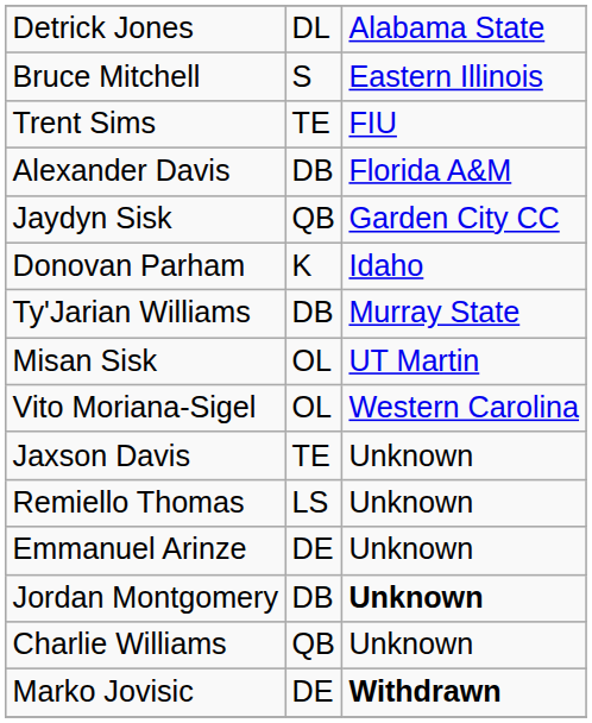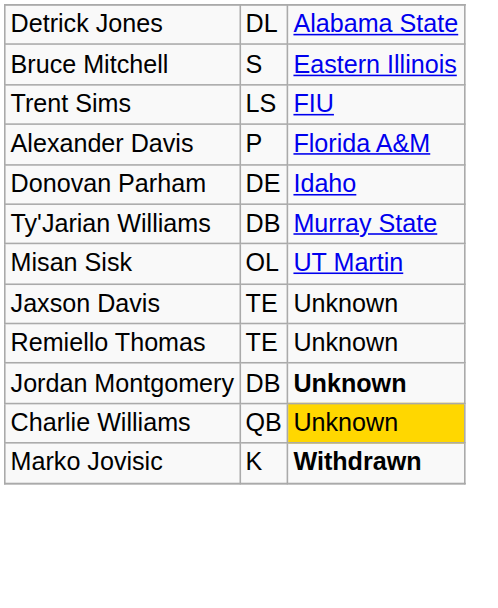 <table class="wikitable sortable">
 <tr>
 </tr>
 <tr>
 <td>Detrick Jones</td>
 <td>DL</td>
 <td><a href='#'>Alabama State</a></td>
 </tr>
 <tr>
 <td>Bruce Mitchell</td>
 <td>S</td>
 <td><a href='#'>Eastern Illinois</a></td>
 </tr>
 <tr>
 <td>Trent Sims</td>
-<td>TE</td>
+<td>LS</td>
 <td><a href='#'>FIU</a></td>
 </tr>
 <tr>
 <td>Alexander Davis</td>
-<td>DB</td>
+<td>P</td>
 <td><a href='#'>Florida A&M</a></td>
 </tr>
 <tr>
-<td>Jaydyn Sisk</td>
-<td>QB</td>
-<td><a href='#'>Garden City CC</a></td>
-</tr>
-<tr>
 <td>Donovan Parham</td>
-<td>K</td>
+<td>DE</td>
 <td><a href='#'>Idaho</a></td>
 </tr>
 <tr>
 <td>Ty'Jarian Williams</td>
 <td>DB</td>
 <td><a href='#'>Murray State</a></td>
 </tr>
 <tr>
 <td>Misan Sisk</td>
 <td>OL</td>
 <td><a href='#'>UT Martin</a></td>
 </tr>
 <tr>
-<td>Vito Moriana-Sigel</td>
-<td>OL</td>
-<td><a href='#'>Western Carolina</a></td>
-</tr>
-<tr>
 <td>Jaxson Davis</td>
 <td>TE</td>
 <td>Unknown</td>
 </tr>
 <tr>
 <td>Remiello Thomas</td>
-<td>LS</td>
-<td>Unknown</td>
-</tr>
-<tr>
-<td>Emmanuel Arinze</td>
-<td>DE</td>
+<td>TE</td>
 <td>Unknown</td>
 </tr>
 <tr>
 <td>Jordan Montgomery</td>
 <td>DB</td>
 <td><strong>Unknown</strong></td>
 </tr>
 <tr>
 <td>Charlie Williams</td>
 <td>QB</td>
-<td>Unknown</td>
+<td style="background: gold;">Unknown</td>
 </tr>
 <tr>
 <td>Marko Jovisic</td>
-<td>DE</td>
+<td>K</td>
 <td><strong>Withdrawn</strong></td>
 </tr>
 <tr>
 </tr>
 </table>
